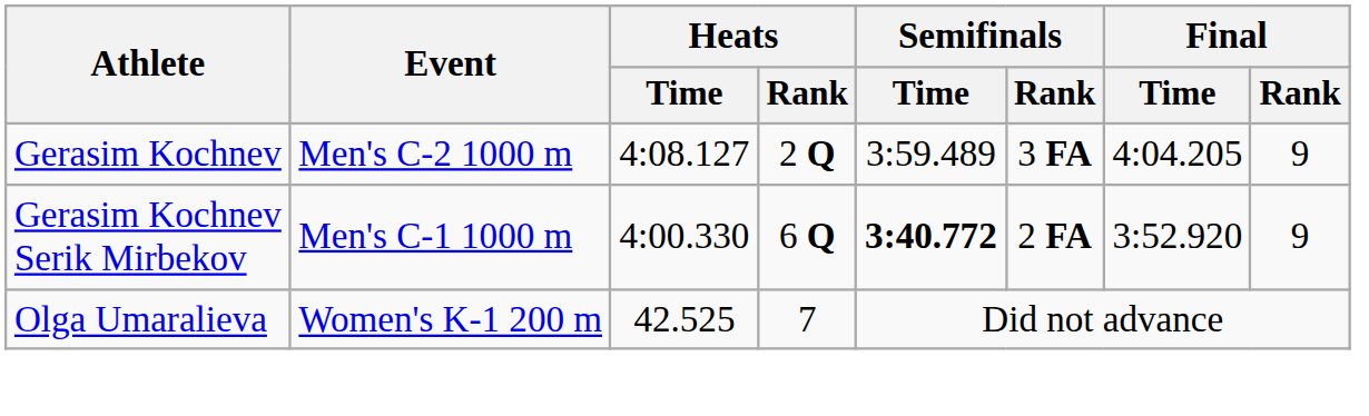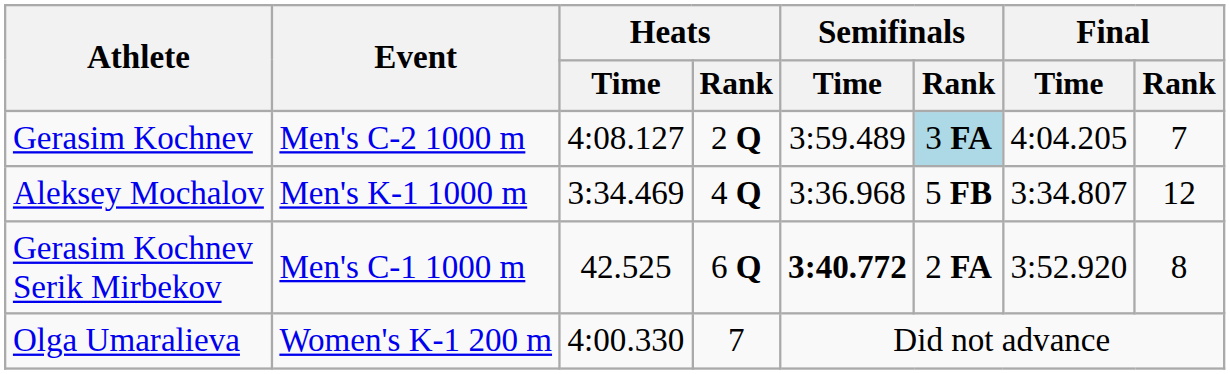 <table class="wikitable" style="font-size:90%">
 <tr>
 <th rowspan="2">Athlete</th>
 <th rowspan="2">Event</th>
 <th colspan="2">Heats</th>
 <th colspan="2">Semifinals</th>
 <th colspan="2">Final</th>
 </tr>
 <tr style="font-size:95%">
 <th>Time</th>
 <th>Rank</th>
 <th>Time</th>
 <th>Rank</th>
 <th>Time</th>
 <th>Rank</th>
 </tr>
 <tr align=center>
 <td align=left><a href='#'>Gerasim Kochnev</a></td>
 <td align=left><a href='#'>Men's C-2 1000 m</a></td>
 <td>4:08.127</td>
 <td>2 <strong>Q</strong></td>
 <td>3:59.489</td>
-<td>3 <strong>FA</strong></td>
+<td style="background: lightblue;">3 <strong>FA</strong></td>
 <td>4:04.205</td>
-<td>9</td>
+<td>7</td>
+</tr>
+<tr align=center>
+<td align=left><a href='#'>Aleksey Mochalov</a></td>
+<td align=left><a href='#'>Men's K-1 1000 m</a></td>
+<td>3:34.469</td>
+<td>4 <strong>Q</strong></td>
+<td>3:36.968</td>
+<td>5 <strong>FB</strong></td>
+<td>3:34.807</td>
+<td>12</td>
 </tr>
 <tr align=center>
 <td align=left><a href='#'>Gerasim Kochnev</a><br><a href='#'>Serik Mirbekov</a></td>
 <td align=left><a href='#'>Men's C-1 1000 m</a></td>
-<td>4:00.330</td>
+<td>42.525</td>
 <td>6 <strong>Q</strong></td>
 <td><strong>3:40.772</strong></td>
 <td>2 <strong>FA</strong></td>
 <td>3:52.920</td>
-<td>9</td>
+<td>8</td>
 </tr>
 <tr align=center>
 <td align=left><a href='#'>Olga Umaralieva</a></td>
 <td align=left><a href='#'>Women's K-1 200 m</a></td>
-<td>42.525</td>
+<td>4:00.330</td>
 <td>7</td>
 <td colspan=4>Did not advance</td>
 </tr>
 </table>
